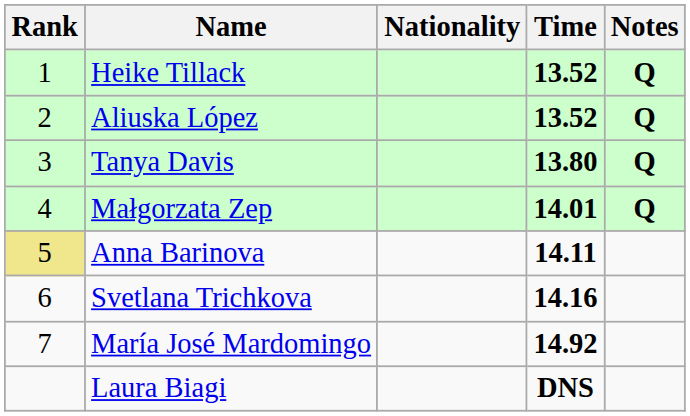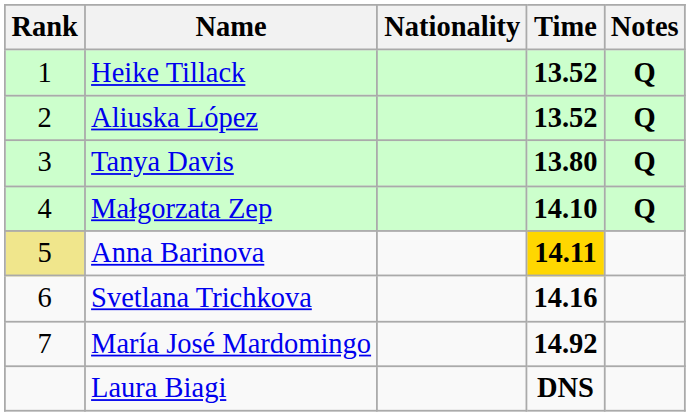 <table class="wikitable sortable" style="text-align:center">
 <tr>
 <th>Rank</th>
 <th>Name</th>
 <th>Nationality</th>
 <th>Time</th>
 <th>Notes</th>
 </tr>
 <tr bgcolor=ccffcc>
 <td>1</td>
 <td align=left><a href='#'>Heike Tillack</a></td>
 <td align=left></td>
 <td><strong>13.52</strong></td>
 <td><strong>Q</strong></td>
 </tr>
 <tr bgcolor=ccffcc>
 <td>2</td>
 <td align=left><a href='#'>Aliuska López</a></td>
 <td align=left></td>
 <td><strong>13.52</strong></td>
 <td><strong>Q</strong></td>
 </tr>
 <tr bgcolor=ccffcc>
 <td>3</td>
 <td align=left><a href='#'>Tanya Davis</a></td>
 <td align=left></td>
 <td><strong>13.80</strong></td>
 <td><strong>Q</strong></td>
 </tr>
 <tr bgcolor=ccffcc>
 <td>4</td>
 <td align=left><a href='#'>Małgorzata Zep</a></td>
 <td align=left></td>
-<td><strong>14.01</strong></td>
+<td><strong>14.10</strong></td>
 <td><strong>Q</strong></td>
 </tr>
 <tr>
 <td style="background: khaki;">5</td>
 <td align=left><a href='#'>Anna Barinova</a></td>
 <td align=left></td>
-<td><strong>14.11</strong></td>
+<td style="background: gold;"><strong>14.11</strong></td>
 <td></td>
 </tr>
 <tr>
 <td>6</td>
 <td align=left><a href='#'>Svetlana Trichkova</a></td>
 <td align=left></td>
 <td><strong>14.16</strong></td>
 <td></td>
 </tr>
 <tr>
 <td>7</td>
 <td align=left><a href='#'>María José Mardomingo</a></td>
 <td align=left></td>
 <td><strong>14.92</strong></td>
 <td></td>
 </tr>
 <tr>
 <td></td>
 <td align=left><a href='#'>Laura Biagi</a></td>
 <td align=left></td>
 <td><strong>DNS</strong></td>
 <td></td>
 </tr>
 </table>
